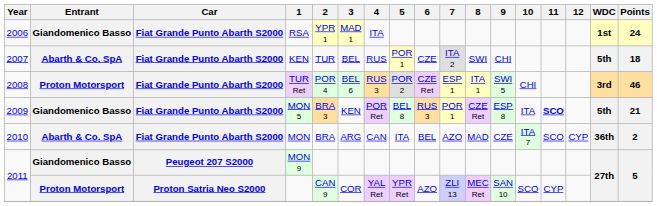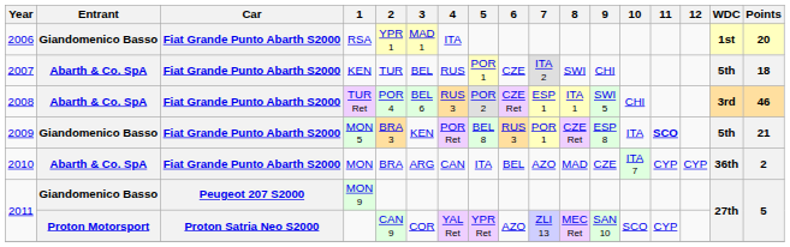 <table class="wikitable" border="1" style="text-align:center; font-size:90%;">
 <tr>
 <th>Year</th>
 <th>Entrant</th>
 <th>Car</th>
 <th>1</th>
 <th>2</th>
 <th>3</th>
 <th>4</th>
 <th>5</th>
 <th>6</th>
 <th>7</th>
 <th>8</th>
 <th>9</th>
 <th>10</th>
 <th>11</th>
 <th>12</th>
 <th>WDC</th>
 <th>Points</th>
 </tr>
 <tr>
 <td><a href='#'>2006</a></td>
 <th> Giandomenico Basso</th>
 <th><a href='#'>Fiat Grande Punto Abarth S2000</a></th>
 <td><a href='#'>RSA</a></td>
 <td style="background:#ffffbf;"><a href='#'>YPR</a><br><small>1</small></td>
 <td style="background:#ffffbf;"><a href='#'>MAD</a><br><small>1</small></td>
 <td><a href='#'>ITA</a></td>
 <td></td>
 <td></td>
 <td></td>
 <td></td>
 <td></td>
 <td></td>
 <td></td>
 <td></td>
 <td style="background:#ffffbf;"><strong>1st</strong></td>
-<td style="background:#ffffbf;"><strong>24</strong></td>
+<td style="background:#ffffbf;"><strong>20</strong></td>
 </tr>
 <tr>
 <td><a href='#'>2007</a></td>
 <th> <a href='#'>Abarth & Co. SpA</a></th>
 <th><a href='#'>Fiat Grande Punto Abarth S2000</a></th>
 <td><a href='#'>KEN</a></td>
 <td><a href='#'>TUR</a></td>
 <td><a href='#'>BEL</a></td>
 <td><a href='#'>RUS</a></td>
 <td style="background:#ffffbf;"><a href='#'>POR</a><br><small>1</small></td>
 <td><a href='#'>CZE</a></td>
 <td style="background:#dfdfdf;"><a href='#'>ITA</a><br><small>2</small></td>
 <td><a href='#'>SWI</a></td>
 <td><a href='#'>CHI</a></td>
 <td></td>
 <td></td>
 <td></td>
 <th>5th</th>
 <th>18</th>
 </tr>
 <tr>
 <td><a href='#'>2008</a></td>
-<th> <a href='#'>Proton Motorsport</a></th>
+<th> <a href='#'>Abarth & Co. SpA</a></th>
 <th><a href='#'>Fiat Grande Punto Abarth S2000</a></th>
 <td style="background:#EFCFFF;"><a href='#'>TUR</a><br><small>Ret</small></td>
 <td style="background:#dfffdf;"><a href='#'>POR</a><br><small>4</small></td>
 <td style="background:#dfffdf;"><a href='#'>BEL</a><br><small>6</small></td>
 <td style="background:#ffdf9f;"><a href='#'>RUS</a><br><small>3</small></td>
 <td style="background:#dfdfdf;"><a href='#'>POR</a><br><small>2</small></td>
 <td style="background:#EFCFFF;"><a href='#'>CZE</a><br><small>Ret</small></td>
 <td style="background:#ffffbf;"><a href='#'>ESP</a><br><small>1</small></td>
 <td style="background:#ffffbf;"><a href='#'>ITA</a><br><small>1</small></td>
 <td style="background:#dfffdf;"><a href='#'>SWI</a><br><small>5</small></td>
 <td><a href='#'>CHI</a></td>
 <td></td>
 <td></td>
 <td style="background:#ffdf9f;"><strong>3rd</strong></td>
 <td style="background:#ffdf9f;"><strong>46</strong></td>
 </tr>
 <tr>
 <td><a href='#'>2009</a></td>
 <th> Giandomenico Basso</th>
 <th><a href='#'>Fiat Grande Punto Abarth S2000</a></th>
 <td style="background:#dfffdf;"><a href='#'>MON</a><br><small>5</small></td>
 <td style="background:#ffdf9f;"><a href='#'>BRA</a><br><small>3</small></td>
 <td><a href='#'>KEN</a></td>
 <td style="background:#EFCFFF;"><a href='#'>POR</a><br><small>Ret</small></td>
 <td style="background:#dfffdf;"><a href='#'>BEL</a><br><small>8</small></td>
 <td style="background:#ffdf9f;"><a href='#'>RUS</a><br><small>3</small></td>
 <td style="background:#ffffbf;"><a href='#'>POR</a><br><small>1</small></td>
 <td style="background:#EFCFFF;"><a href='#'>CZE</a><br><small>Ret</small></td>
 <td style="background:#dfffdf;"><a href='#'>ESP</a><br><small>8</small></td>
 <td><a href='#'>ITA</a></td>
 <td><strong><a href='#'>SCO</a></strong></td>
 <td></td>
 <th>5th</th>
 <th>21</th>
 </tr>
 <tr>
 <td><a href='#'>2010</a></td>
 <th> <a href='#'>Abarth & Co. SpA</a></th>
 <th><a href='#'>Fiat Grande Punto Abarth S2000</a></th>
 <td><a href='#'>MON</a></td>
 <td><a href='#'>BRA</a></td>
 <td><a href='#'>ARG</a></td>
 <td><a href='#'>CAN</a></td>
 <td><a href='#'>ITA</a></td>
 <td><a href='#'>BEL</a></td>
 <td><a href='#'>AZO</a></td>
 <td><a href='#'>MAD</a></td>
 <td><a href='#'>CZE</a></td>
 <td style="background:#dfffdf;"><a href='#'>ITA</a> <br><small>7</small></td>
-<td><a href='#'>SCO</a></td>
+<td><a href='#'>CYP</a></td>
 <td><a href='#'>CYP</a></td>
 <th>36th</th>
 <th>2</th>
 </tr>
 <tr>
 <td rowspan=2><a href='#'>2011</a></td>
 <th> Giandomenico Basso</th>
 <th><a href='#'>Peugeot 207 S2000</a></th>
 <td style="background:#dfffdf;"><a href='#'>MON</a> <br><small>9</small></td>
 <td></td>
 <td></td>
 <td></td>
 <td></td>
 <td></td>
 <td></td>
 <td></td>
 <td></td>
 <td></td>
 <td></td>
 <td></td>
 <th rowspan=2>27th</th>
 <th rowspan=2>5</th>
 </tr>
 <tr>
 <th> <a href='#'>Proton Motorsport</a></th>
 <th><a href='#'>Proton Satria Neo S2000</a></th>
 <td></td>
 <td style="background:#dfffdf;"><a href='#'>CAN</a> <br><small>9</small></td>
 <td><a href='#'>COR</a></td>
 <td style="background:#EFCFFF;"><a href='#'>YAL</a> <br><small>Ret</small></td>
 <td style="background:#EFCFFF;"><a href='#'>YPR</a> <br><small>Ret</small></td>
 <td><a href='#'>AZO</a></td>
 <td style="background:#CFCFFF;"><a href='#'>ZLI</a> <br><small>13</small></td>
 <td style="background:#EFCFFF;"><a href='#'>MEC</a> <br><small>Ret</small></td>
 <td style="background:#dfffdf;"><a href='#'>SAN</a> <br><small>10</small></td>
 <td><a href='#'>SCO</a></td>
 <td><a href='#'>CYP</a></td>
 <td></td>
 </tr>
 <tr>
 </tr>
 </table>
